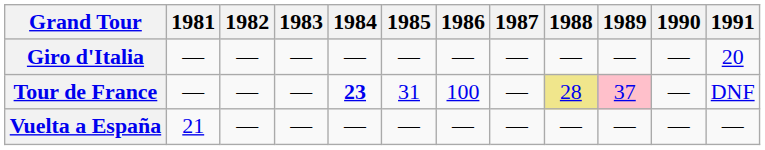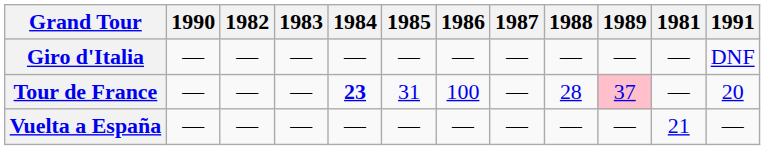 <table class="wikitable plainrowheaders">
 <tr>
 <th scope="col"><a href='#'>Grand Tour</a></th>
-<th scope="col">1981</th>
+<th scope="col">1990</th>
 <th scope="col">1982</th>
 <th scope="col">1983</th>
 <th scope="col">1984</th>
 <th scope="col">1985</th>
 <th scope="col">1986</th>
 <th scope="col">1987</th>
 <th scope="col">1988</th>
 <th scope="col">1989</th>
-<th scope="col">1990</th>
+<th scope="col">1981</th>
 <th scope="col">1991</th>
 </tr>
 <tr style="text-align:center;">
 <th scope="row"> <a href='#'>Giro d'Italia</a></th>
 <td>—</td>
 <td>—</td>
 <td>—</td>
 <td>—</td>
 <td>—</td>
 <td>—</td>
 <td>—</td>
 <td>—</td>
 <td>—</td>
 <td>—</td>
-<td><a href='#'>20</a></td>
+<td><a href='#'>DNF</a></td>
 </tr>
 <tr style="text-align:center;">
 <th scope="row"> <a href='#'>Tour de France</a></th>
 <td>—</td>
 <td>—</td>
 <td>—</td>
 <td><strong><a href='#'>23</a></strong></td>
 <td><a href='#'>31</a></td>
 <td><a href='#'>100</a></td>
 <td>—</td>
-<td style="background: khaki;"><a href='#'>28</a></td>
+<td><a href='#'>28</a></td>
 <td style="background: pink;"><a href='#'>37</a></td>
 <td>—</td>
-<td><a href='#'>DNF</a></td>
+<td><a href='#'>20</a></td>
 </tr>
 <tr style="text-align:center;">
 <th scope="row"> <a href='#'>Vuelta a España</a></th>
-<td><a href='#'>21</a></td>
 <td>—</td>
 <td>—</td>
 <td>—</td>
 <td>—</td>
 <td>—</td>
 <td>—</td>
 <td>—</td>
 <td>—</td>
 <td>—</td>
+<td><a href='#'>21</a></td>
 <td>—</td>
 </tr>
 </table>
